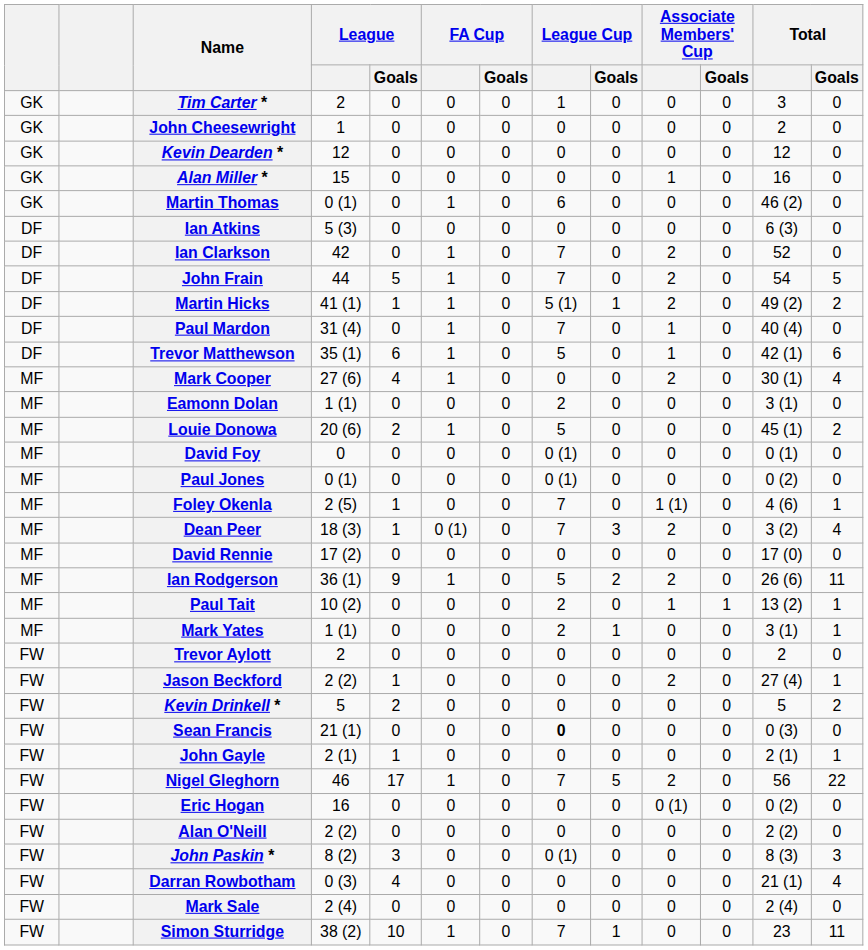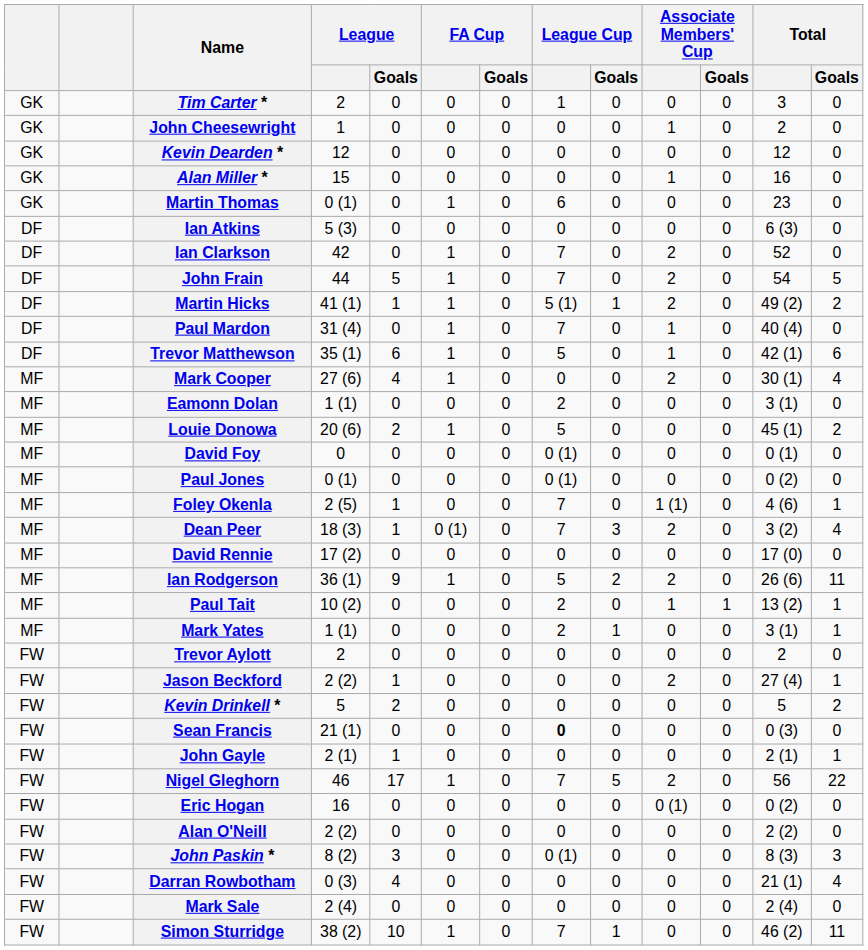 <table class="wikitable plainrowheaders" style="text-align:center;">
 <tr>
 <th rowspan="2" scope="col" width="50"></th>
 <th rowspan="2" scope="col" width="75"></th>
 <th rowspan="2" scope="col" width="180" scope=col>Name</th>
 <th colspan="2"><a href='#'>League</a></th>
 <th colspan="2"><a href='#'>FA Cup</a></th>
 <th colspan="2"><a href='#'>League Cup</a></th>
 <th colspan="2"><a href='#'>Associate Members' Cup</a></th>
 <th colspan="2">Total</th>
 </tr>
 <tr>
 <th scope="col" width="55"></th>
 <th scope="col" width="45">Goals</th>
 <th scope="col" width="55"></th>
 <th scope="col" width="45">Goals</th>
 <th scope="col" width="55"></th>
 <th scope="col" width="45">Goals</th>
 <th scope="col" width="55"></th>
 <th scope="col" width="45">Goals</th>
 <th scope="col" width="55"></th>
 <th scope="col" width="45">Goals</th>
 </tr>
 <tr>
 <td>GK</td>
 <td></td>
 <th scope="row"><em><a href='#'>Tim Carter</a></em> *</th>
 <td>2</td>
 <td>0</td>
 <td>0</td>
 <td>0</td>
 <td>1</td>
 <td>0</td>
 <td>0</td>
 <td>0</td>
 <td>3</td>
 <td>0</td>
 </tr>
 <tr>
 <td>GK</td>
 <td></td>
 <th scope="row"><a href='#'>John Cheesewright</a> </th>
 <td>1</td>
 <td>0</td>
 <td>0</td>
 <td>0</td>
 <td>0</td>
 <td>0</td>
-<td>0</td>
+<td>1</td>
 <td>0</td>
 <td>2</td>
 <td>0</td>
 </tr>
 <tr>
 <td>GK</td>
 <td></td>
 <th scope="row"><em><a href='#'>Kevin Dearden</a></em> *</th>
 <td>12</td>
 <td>0</td>
 <td>0</td>
 <td>0</td>
 <td>0</td>
 <td>0</td>
 <td>0</td>
 <td>0</td>
 <td>12</td>
 <td>0</td>
 </tr>
 <tr>
 <td>GK</td>
 <td></td>
 <th scope="row"><em><a href='#'>Alan Miller</a></em> *</th>
 <td>15</td>
 <td>0</td>
 <td>0</td>
 <td>0</td>
 <td>0</td>
 <td>0</td>
 <td>1</td>
 <td>0</td>
 <td>16</td>
 <td>0</td>
 </tr>
 <tr>
 <td>GK</td>
 <td></td>
 <th scope="row"><a href='#'>Martin Thomas</a></th>
 <td>0 (1)</td>
 <td>0</td>
 <td>1</td>
 <td>0</td>
 <td>6</td>
 <td>0</td>
 <td>0</td>
 <td>0</td>
-<td>46 (2)</td>
+<td>23</td>
 <td>0</td>
 </tr>
 <tr>
 <td>DF</td>
 <td></td>
 <th scope="row"><a href='#'>Ian Atkins</a></th>
 <td>5 (3)</td>
 <td>0</td>
 <td>0</td>
 <td>0</td>
 <td>0</td>
 <td>0</td>
 <td>0</td>
 <td>0</td>
 <td>6 (3)</td>
 <td>0</td>
 </tr>
 <tr>
 <td>DF</td>
 <td></td>
 <th scope="row"><a href='#'>Ian Clarkson</a></th>
 <td>42</td>
 <td>0</td>
 <td>1</td>
 <td>0</td>
 <td>7</td>
 <td>0</td>
 <td>2</td>
 <td>0</td>
 <td>52</td>
 <td>0</td>
 </tr>
 <tr>
 <td>DF</td>
 <td></td>
 <th scope="row"><a href='#'>John Frain</a></th>
 <td>44</td>
 <td>5</td>
 <td>1</td>
 <td>0</td>
 <td>7</td>
 <td>0</td>
 <td>2</td>
 <td>0</td>
 <td>54</td>
 <td>5</td>
 </tr>
 <tr>
 <td>DF</td>
 <td></td>
 <th scope="row"><a href='#'>Martin Hicks</a></th>
 <td>41 (1)</td>
 <td>1</td>
 <td>1</td>
 <td>0</td>
 <td>5 (1)</td>
 <td>1</td>
 <td>2</td>
 <td>0</td>
 <td>49 (2)</td>
 <td>2</td>
 </tr>
 <tr>
 <td>DF</td>
 <td></td>
 <th scope="row"><a href='#'>Paul Mardon</a></th>
 <td>31 (4)</td>
 <td>0</td>
 <td>1</td>
 <td>0</td>
 <td>7</td>
 <td>0</td>
 <td>1</td>
 <td>0</td>
 <td>40 (4)</td>
 <td>0</td>
 </tr>
 <tr>
 <td>DF</td>
 <td></td>
 <th scope="row"><a href='#'>Trevor Matthewson</a></th>
 <td>35 (1)</td>
 <td>6</td>
 <td>1</td>
 <td>0</td>
 <td>5</td>
 <td>0</td>
 <td>1</td>
 <td>0</td>
 <td>42 (1)</td>
 <td>6</td>
 </tr>
 <tr>
 <td>MF</td>
 <td></td>
 <th scope="row"><a href='#'>Mark Cooper</a></th>
 <td>27 (6)</td>
 <td>4</td>
 <td>1</td>
 <td>0</td>
 <td>0</td>
 <td>0</td>
 <td>2</td>
 <td>0</td>
 <td>30 (1)</td>
 <td>4</td>
 </tr>
 <tr>
 <td>MF</td>
 <td></td>
 <th scope="row"><a href='#'>Eamonn Dolan</a> </th>
 <td>1 (1)</td>
 <td>0</td>
 <td>0</td>
 <td>0</td>
 <td>2</td>
 <td>0</td>
 <td>0</td>
 <td>0</td>
 <td>3 (1)</td>
 <td>0</td>
 </tr>
 <tr>
 <td>MF</td>
 <td></td>
 <th scope="row"><a href='#'>Louie Donowa</a></th>
 <td>20 (6)</td>
 <td>2</td>
 <td>1</td>
 <td>0</td>
 <td>5</td>
 <td>0</td>
 <td>0</td>
 <td>0</td>
 <td>45 (1)</td>
 <td>2</td>
 </tr>
 <tr>
 <td>MF</td>
 <td></td>
 <th scope="row"><a href='#'>David Foy</a></th>
 <td>0</td>
 <td>0</td>
 <td>0</td>
 <td>0</td>
 <td>0 (1)</td>
 <td>0</td>
 <td>0</td>
 <td>0</td>
 <td>0 (1)</td>
 <td>0</td>
 </tr>
 <tr>
 <td>MF</td>
 <td></td>
 <th scope="row"><a href='#'>Paul Jones</a></th>
 <td>0 (1)</td>
 <td>0</td>
 <td>0</td>
 <td>0</td>
 <td>0 (1)</td>
 <td>0</td>
 <td>0</td>
 <td>0</td>
 <td>0 (2)</td>
 <td>0</td>
 </tr>
 <tr>
 <td>MF</td>
 <td></td>
 <th scope="row"><a href='#'>Foley Okenla</a></th>
 <td>2 (5)</td>
 <td>1</td>
 <td>0</td>
 <td>0</td>
 <td>7</td>
 <td>0</td>
 <td>1 (1)</td>
 <td>0</td>
 <td>4 (6)</td>
 <td>1</td>
 </tr>
 <tr>
 <td>MF</td>
 <td></td>
 <th scope="row"><a href='#'>Dean Peer</a></th>
 <td>18 (3)</td>
 <td>1</td>
 <td>0 (1)</td>
 <td>0</td>
 <td>7</td>
 <td>3</td>
 <td>2</td>
 <td>0</td>
 <td>3 (2)</td>
 <td>4</td>
 </tr>
 <tr>
 <td>MF</td>
 <td></td>
 <th scope="row"><a href='#'>David Rennie</a></th>
 <td>17 (2)</td>
 <td>0</td>
 <td>0</td>
 <td>0</td>
 <td>0</td>
 <td>0</td>
 <td>0</td>
 <td>0</td>
 <td>17 (0)</td>
 <td>0</td>
 </tr>
 <tr>
 <td>MF</td>
 <td></td>
 <th scope="row"><a href='#'>Ian Rodgerson</a></th>
 <td>36 (1)</td>
 <td>9</td>
 <td>1</td>
 <td>0</td>
 <td>5</td>
 <td>2</td>
 <td>2</td>
 <td>0</td>
 <td>26 (6)</td>
 <td>11</td>
 </tr>
 <tr>
 <td>MF</td>
 <td></td>
 <th scope="row"><a href='#'>Paul Tait</a></th>
 <td>10 (2)</td>
 <td>0</td>
 <td>0</td>
 <td>0</td>
 <td>2</td>
 <td>0</td>
 <td>1</td>
 <td>1</td>
 <td>13 (2)</td>
 <td>1</td>
 </tr>
 <tr>
 <td>MF</td>
 <td></td>
 <th scope="row"><a href='#'>Mark Yates</a> </th>
 <td>1 (1)</td>
 <td>0</td>
 <td>0</td>
 <td>0</td>
 <td>2</td>
 <td>1</td>
 <td>0</td>
 <td>0</td>
 <td>3 (1)</td>
 <td>1</td>
 </tr>
 <tr>
 <td>FW</td>
 <td></td>
 <th scope="row"><a href='#'>Trevor Aylott</a> </th>
 <td>2</td>
 <td>0</td>
 <td>0</td>
 <td>0</td>
 <td>0</td>
 <td>0</td>
 <td>0</td>
 <td>0</td>
 <td>2</td>
 <td>0</td>
 </tr>
 <tr>
 <td>FW</td>
 <td></td>
 <th scope="row"><a href='#'>Jason Beckford</a></th>
 <td>2 (2)</td>
 <td>1</td>
 <td>0</td>
 <td>0</td>
 <td>0</td>
 <td>0</td>
 <td>2</td>
 <td>0</td>
 <td>27 (4)</td>
 <td>1</td>
 </tr>
 <tr>
 <td>FW</td>
 <td></td>
 <th scope="row"><em><a href='#'>Kevin Drinkell</a></em> *</th>
 <td>5</td>
 <td>2</td>
 <td>0</td>
 <td>0</td>
 <td>0</td>
 <td>0</td>
 <td>0</td>
 <td>0</td>
 <td>5</td>
 <td>2</td>
 </tr>
 <tr>
 <td>FW</td>
 <td></td>
 <th scope="row"><a href='#'>Sean Francis</a></th>
 <td>21 (1)</td>
 <td>0</td>
 <td>0</td>
 <td>0</td>
 <td><strong>0</strong></td>
 <td>0</td>
 <td>0</td>
 <td>0</td>
 <td>0 (3)</td>
 <td>0</td>
 </tr>
 <tr>
 <td>FW</td>
 <td></td>
 <th scope="row"><a href='#'>John Gayle</a></th>
 <td>2 (1)</td>
 <td>1</td>
 <td>0</td>
 <td>0</td>
 <td>0</td>
 <td>0</td>
 <td>0</td>
 <td>0</td>
 <td>2 (1)</td>
 <td>1</td>
 </tr>
 <tr>
 <td>FW</td>
 <td></td>
 <th scope="row"><a href='#'>Nigel Gleghorn</a></th>
 <td>46</td>
 <td>17</td>
 <td>1</td>
 <td>0</td>
 <td>7</td>
 <td>5</td>
 <td>2</td>
 <td>0</td>
 <td>56</td>
 <td>22</td>
 </tr>
 <tr>
 <td>FW</td>
 <td></td>
 <th scope="row"><a href='#'>Eric Hogan</a></th>
 <td>16</td>
 <td>0</td>
 <td>0</td>
 <td>0</td>
 <td>0</td>
 <td>0</td>
 <td>0 (1)</td>
 <td>0</td>
 <td>0 (2)</td>
 <td>0</td>
 </tr>
 <tr>
 <td>FW</td>
 <td></td>
 <th scope="row"><a href='#'>Alan O'Neill</a></th>
 <td>2 (2)</td>
 <td>0</td>
 <td>0</td>
 <td>0</td>
 <td>0</td>
 <td>0</td>
 <td>0</td>
 <td>0</td>
 <td>2 (2)</td>
 <td>0</td>
 </tr>
 <tr>
 <td>FW</td>
 <td></td>
 <th scope="row"><em><a href='#'>John Paskin</a></em> *</th>
 <td>8 (2)</td>
 <td>3</td>
 <td>0</td>
 <td>0</td>
 <td>0 (1)</td>
 <td>0</td>
 <td>0</td>
 <td>0</td>
 <td>8 (3)</td>
 <td>3</td>
 </tr>
 <tr>
 <td>FW</td>
 <td></td>
 <th scope="row"><a href='#'>Darran Rowbotham</a></th>
 <td>0 (3)</td>
 <td>4</td>
 <td>0</td>
 <td>0</td>
 <td>0</td>
 <td>0</td>
 <td>0</td>
 <td>0</td>
 <td>21 (1)</td>
 <td>4</td>
 </tr>
 <tr>
 <td>FW</td>
 <td></td>
 <th scope="row"><a href='#'>Mark Sale</a></th>
 <td>2 (4)</td>
 <td>0</td>
 <td>0</td>
 <td>0</td>
 <td>0</td>
 <td>0</td>
 <td>0</td>
 <td>0</td>
 <td>2 (4)</td>
 <td>0</td>
 </tr>
 <tr>
 <td>FW</td>
 <td></td>
 <th scope="row"><a href='#'>Simon Sturridge</a></th>
 <td>38 (2)</td>
 <td>10</td>
 <td>1</td>
 <td>0</td>
 <td>7</td>
 <td>1</td>
 <td>0</td>
 <td>0</td>
-<td>23</td>
+<td>46 (2)</td>
 <td>11</td>
 </tr>
 </table>
